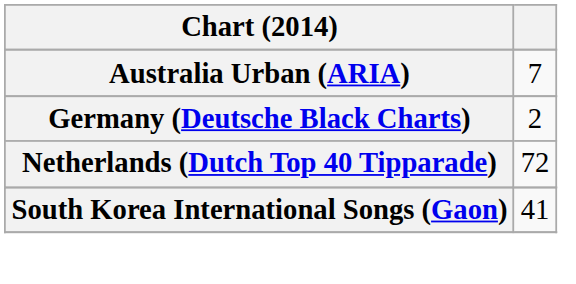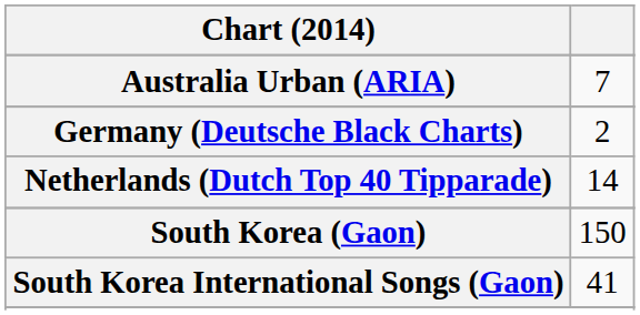 <table class="wikitable sortable plainrowheaders" style="text-align:center;">
 <tr>
 <th scope="col">Chart (2014)</th>
 <th scope="col"></th>
 </tr>
 <tr>
 </tr>
 <tr>
 <th scope="row">Australia Urban (<a href='#'>ARIA</a>)</th>
 <td>7</td>
 </tr>
 <tr>
 </tr>
 <tr>
 </tr>
 <tr>
 </tr>
 <tr>
 </tr>
 <tr>
 <th scope="row">Germany (<a href='#'>Deutsche Black Charts</a>)</th>
 <td>2</td>
 </tr>
 <tr>
 <th scope="row">Netherlands (<a href='#'>Dutch Top 40 Tipparade</a>)</th>
-<td>72</td>
+<td>14</td>
 </tr>
 <tr>
 </tr>
 <tr>
 </tr>
 <tr>
+</tr>
+<tr>
+<th scope="row">South Korea (<a href='#'>Gaon</a>)</th>
+<td>150</td>
 </tr>
 <tr>
 <th scope="row">South Korea International Songs (<a href='#'>Gaon</a>)</th>
 <td>41</td>
 </tr>
 <tr>
 </tr>
 <tr>
 </tr>
 <tr>
 </tr>
 <tr>
 </tr>
 <tr>
 </tr>
 <tr>
 </tr>
 <tr>
 </tr>
 </table>
